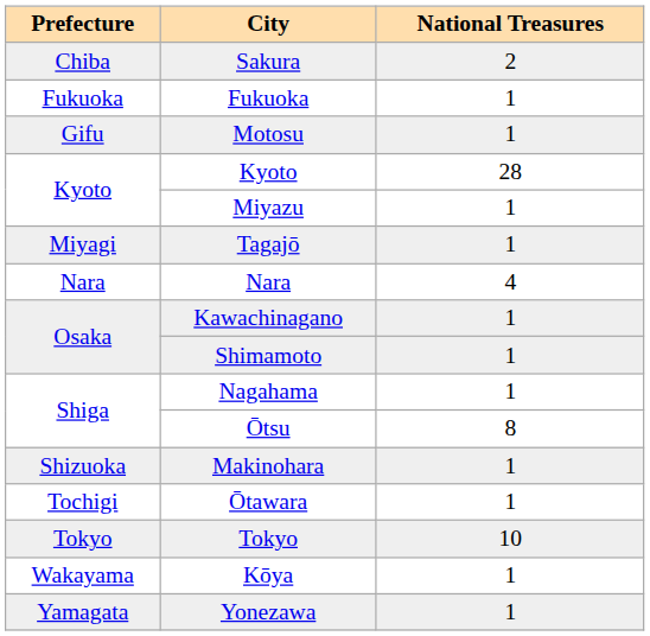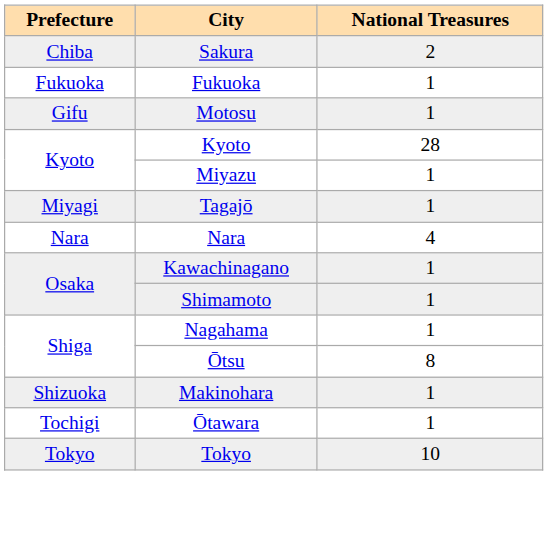 <table class="wikitable" style="width:35%; text-align:center; background:#fff; float:left;">
 <tr>
 <th style="text-align:center; background:#ffdead;">Prefecture</th>
 <th style="text-align:center; background:#ffdead;">City</th>
 <th style="text-align:center; background:#ffdead;">National Treasures</th>
 </tr>
 <tr>
 <td style="background:#efefef;"><a href='#'>Chiba</a></td>
 <td style="background:#efefef;"><a href='#'>Sakura</a></td>
 <td style="background:#efefef;">2</td>
 </tr>
 <tr>
 <td><a href='#'>Fukuoka</a></td>
 <td><a href='#'>Fukuoka</a></td>
 <td>1</td>
 </tr>
 <tr>
 <td style="background:#efefef;"><a href='#'>Gifu</a></td>
 <td style="background:#efefef;"><a href='#'>Motosu</a></td>
 <td style="background:#efefef;">1</td>
 </tr>
 <tr>
 <td rowspan="2"><a href='#'>Kyoto</a></td>
 <td><a href='#'>Kyoto</a></td>
 <td>28</td>
 </tr>
 <tr>
 <td><a href='#'>Miyazu</a></td>
 <td>1</td>
 </tr>
 <tr>
 <td style="background:#efefef;"><a href='#'>Miyagi</a></td>
 <td style="background:#efefef;"><a href='#'>Tagajō</a></td>
 <td style="background:#efefef;">1</td>
 </tr>
 <tr>
 <td><a href='#'>Nara</a></td>
 <td><a href='#'>Nara</a></td>
 <td>4</td>
 </tr>
 <tr>
 <td style="background:#efefef;" rowspan="2"><a href='#'>Osaka</a></td>
 <td style="background:#efefef;"><a href='#'>Kawachinagano</a></td>
 <td style="background:#efefef;">1</td>
 </tr>
 <tr>
 <td style="background:#efefef;"><a href='#'>Shimamoto</a></td>
 <td style="background:#efefef;">1</td>
 </tr>
 <tr>
 <td rowspan="2"><a href='#'>Shiga</a></td>
 <td><a href='#'>Nagahama</a></td>
 <td>1</td>
 </tr>
 <tr>
 <td><a href='#'>Ōtsu</a></td>
 <td>8</td>
 </tr>
 <tr>
 <td style="background:#efefef;"><a href='#'>Shizuoka</a></td>
 <td style="background:#efefef;"><a href='#'>Makinohara</a></td>
 <td style="background:#efefef;">1</td>
 </tr>
 <tr>
 <td><a href='#'>Tochigi</a></td>
 <td><a href='#'>Ōtawara</a></td>
 <td>1</td>
 </tr>
 <tr>
 <td style="background:#efefef;"><a href='#'>Tokyo</a></td>
 <td style="background:#efefef;"><a href='#'>Tokyo</a></td>
 <td style="background:#efefef;">10</td>
 </tr>
-<tr>
-<td><a href='#'>Wakayama</a></td>
-<td><a href='#'>Kōya</a></td>
-<td>1</td>
-</tr>
-<tr>
-<td style="background:#efefef;"><a href='#'>Yamagata</a></td>
-<td style="background:#efefef;"><a href='#'>Yonezawa</a></td>
-<td style="background:#efefef;">1</td>
-</tr>
 </table>
